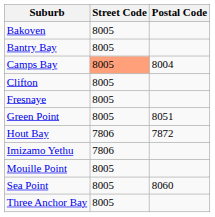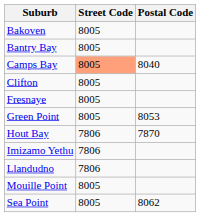 <table class="wikitable" style="border:1px solid">
 <tr>
 <th>Suburb</th>
 <th>Street Code</th>
 <th>Postal Code</th>
 </tr>
 <tr>
 <td><a href='#'>Bakoven</a></td>
 <td>8005</td>
 <td></td>
 </tr>
 <tr>
 <td><a href='#'>Bantry Bay</a></td>
 <td>8005</td>
 <td></td>
 </tr>
 <tr>
 <td><a href='#'>Camps Bay</a></td>
 <td style="background: lightsalmon;">8005</td>
-<td>8004</td>
+<td>8040</td>
 </tr>
 <tr>
 <td><a href='#'>Clifton</a></td>
 <td>8005</td>
 <td></td>
 </tr>
 <tr>
 <td><a href='#'>Fresnaye</a></td>
 <td>8005</td>
 <td></td>
 </tr>
 <tr>
 <td><a href='#'>Green Point</a></td>
 <td>8005</td>
-<td>8051</td>
+<td>8053</td>
 </tr>
 <tr>
 <td><a href='#'>Hout Bay</a></td>
 <td>7806</td>
-<td>7872</td>
+<td>7870</td>
 </tr>
 <tr>
 <td><a href='#'>Imizamo Yethu</a></td>
+<td>7806</td>
+<td></td>
+</tr>
+<tr>
+<td><a href='#'>Llandudno</a></td>
 <td>7806</td>
 <td></td>
 </tr>
 <tr>
 <td><a href='#'>Mouille Point</a></td>
 <td>8005</td>
 <td></td>
 </tr>
 <tr>
 <td><a href='#'>Sea Point</a></td>
 <td>8005</td>
-<td>8060</td>
-</tr>
-<tr>
-<td><a href='#'>Three Anchor Bay</a></td>
-<td>8005</td>
-<td></td>
+<td>8062</td>
 </tr>
 </table>
